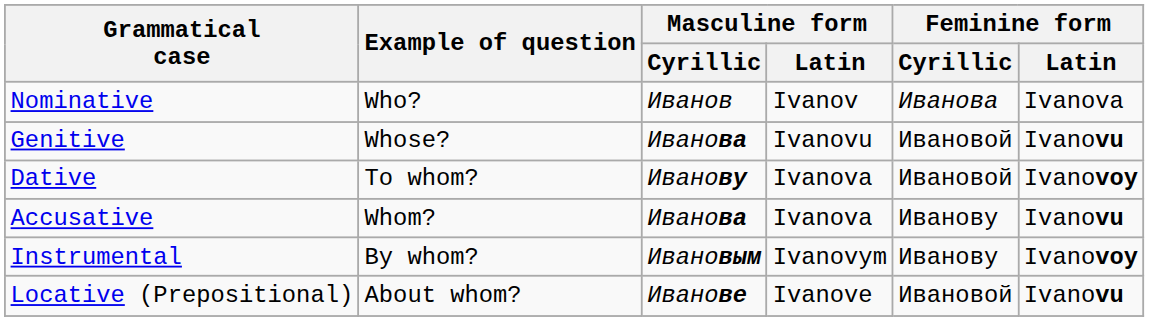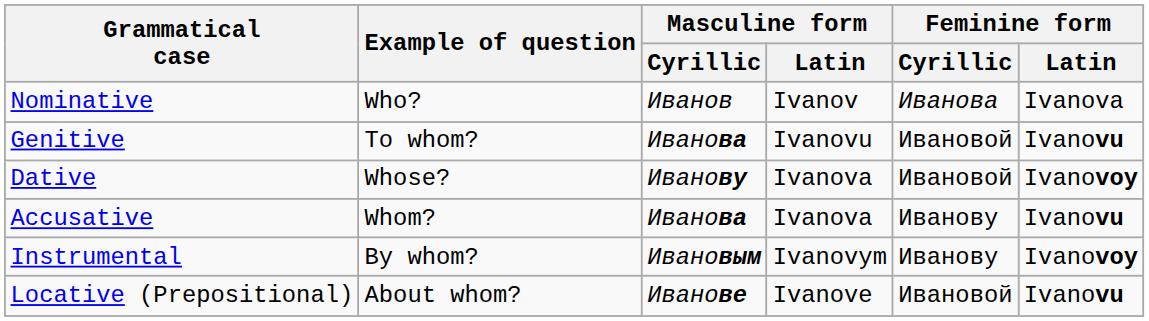 <table class="wikitable">
 <tr>
 <th rowspan="2">Grammatical<br>case</th>
 <th rowspan="2">Example of question</th>
 <th colspan="2">Masculine form</th>
 <th colspan="2">Feminine form</th>
 </tr>
 <tr>
 <th>Cyrillic</th>
 <th>Latin</th>
 <th>Cyrillic</th>
 <th>Latin</th>
 </tr>
 <tr>
 <td><a href='#'>Nominative</a></td>
 <td>Who?</td>
 <td><em>Иванов</em></td>
 <td>Ivanov</td>
 <td><em>Иванова</em></td>
 <td>Ivanova</td>
 </tr>
 <tr>
 <td><a href='#'>Genitive</a></td>
-<td>Whose?</td>
+<td>To whom?</td>
 <td><em>Ивано<strong>ва<strong><em></td>
 <td>Ivano</strong>vu<strong></td>
 <td></em>Ивано</strong>вой</em></strong></td>
 <td>Ivano<strong>vu</strong></td>
 </tr>
 <tr>
 <td><a href='#'>Dative</a></td>
-<td>To whom?</td>
+<td>Whose?</td>
 <td><em>Ивано<strong>ву<strong><em></td>
 <td>Ivano</strong>va<strong></td>
 <td></em>Ивано</strong>вой</em></strong></td>
 <td>Ivano<strong>voy</strong></td>
 </tr>
 <tr>
 <td><a href='#'>Accusative</a></td>
 <td>Whom?</td>
 <td><em>Ивано<strong>ва<strong><em></td>
 <td>Ivano</strong>va<strong></td>
 <td></em>Ивано</strong>ву</em></strong></td>
 <td>Ivano<strong>vu</strong></td>
 </tr>
 <tr>
 <td><a href='#'>Instrumental</a></td>
 <td>By whom?</td>
 <td><em>Ивано<strong>вым<strong><em></td>
 <td>Ivano</strong>vym<strong></td>
 <td></em>Ивано</strong>ву</em></strong></td>
 <td>Ivano<strong>voy</strong></td>
 </tr>
 <tr>
 <td><a href='#'>Locative</a> (Prepositional)</td>
 <td>About whom?</td>
 <td><em>Ивано<strong>ве<strong><em></td>
 <td>Ivano</strong>ve<strong></td>
 <td></em>Ивано</strong>вой</em></strong></td>
 <td>Ivano<strong>vu</strong></td>
 </tr>
 </table>
